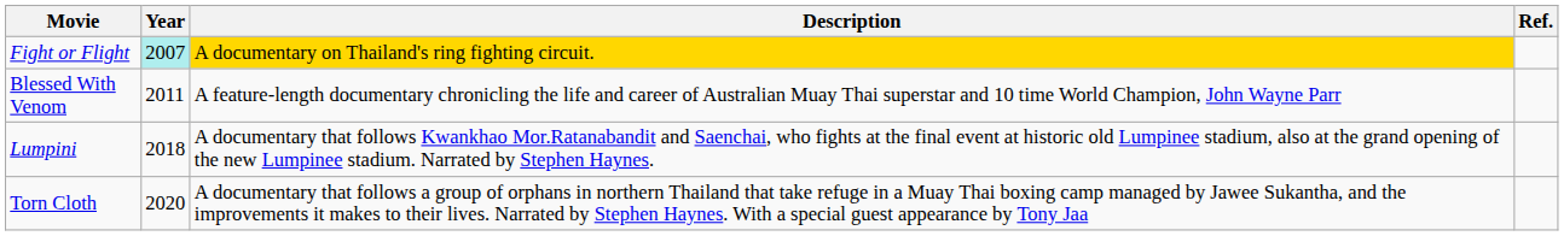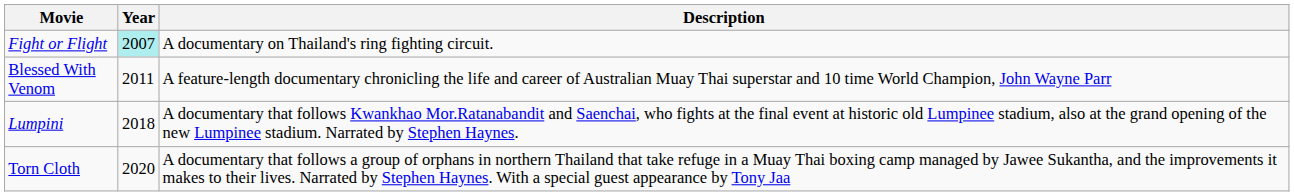 <table class="wikitable sortable">
 <tr>
 <th>Movie</th>
 <th>Year</th>
 <th>Description</th>
-<th>Ref.</th>
 </tr>
 <tr>
 <td><em><a href='#'>Fight or Flight</a></em></td>
 <td style="background: paleturquoise;">2007</td>
-<td style="background: gold;">A documentary on Thailand's ring fighting circuit.</td>
-<td></td>
+<td>A documentary on Thailand's ring fighting circuit.</td>
 </tr>
 <tr>
 <td><a href='#'>Blessed With Venom</a></td>
 <td>2011</td>
 <td>A feature-length documentary chronicling the life and career of Australian Muay Thai superstar and 10 time World Champion, <a href='#'>John Wayne Parr</a></td>
-<td></td>
 </tr>
 <tr>
 <td><em><a href='#'>Lumpini</a></em></td>
 <td>2018</td>
 <td>A documentary that follows <a href='#'>Kwankhao Mor.Ratanabandit</a> and <a href='#'>Saenchai</a>, who fights at the final event at historic old <a href='#'>Lumpinee</a> stadium, also at the grand opening of the new <a href='#'>Lumpinee</a> stadium. Narrated by <a href='#'>Stephen Haynes</a>.</td>
-<td></td>
 </tr>
 <tr>
 <td><a href='#'>Torn Cloth</a></td>
 <td>2020</td>
 <td>A documentary that follows a group of orphans in northern Thailand that take refuge in a Muay Thai boxing camp managed by Jawee Sukantha, and the improvements it makes to their lives. Narrated by <a href='#'>Stephen Haynes</a>. With a special guest appearance by <a href='#'>Tony Jaa</a></td>
-<td></td>
 </tr>
 </table>
